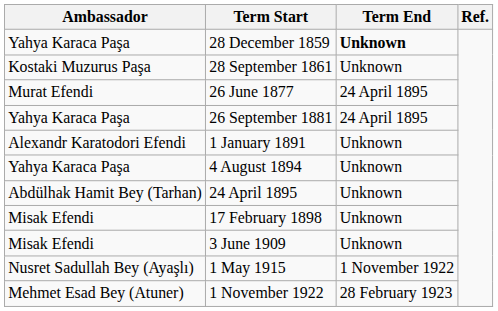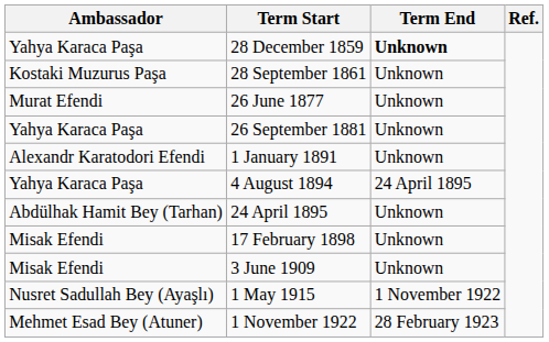 <table class="wikitable">
 <tr>
 <th>Ambassador</th>
 <th>Term Start</th>
 <th>Term End</th>
 <th>Ref.</th>
 </tr>
 <tr>
 <td>Yahya Karaca Paşa</td>
 <td>28 December 1859</td>
 <td><strong>Unknown</strong></td>
 <td rowspan="11"></td>
 </tr>
 <tr>
 <td>Kostaki Muzurus Paşa</td>
 <td>28 September 1861</td>
 <td>Unknown</td>
 </tr>
 <tr>
 <td>Murat Efendi</td>
 <td>26 June 1877</td>
-<td>24 April 1895</td>
+<td>Unknown</td>
 </tr>
 <tr>
 <td>Yahya Karaca Paşa</td>
 <td>26 September 1881</td>
-<td>24 April 1895</td>
+<td>Unknown</td>
 </tr>
 <tr>
 <td>Alexandr Karatodori Efendi</td>
 <td>1 January 1891</td>
 <td>Unknown</td>
 </tr>
 <tr>
 <td>Yahya Karaca Paşa</td>
 <td>4 August 1894</td>
-<td>Unknown</td>
+<td>24 April 1895</td>
 </tr>
 <tr>
 <td>Abdülhak Hamit Bey (Tarhan)</td>
 <td>24 April 1895</td>
 <td>Unknown</td>
 </tr>
 <tr>
 <td>Misak Efendi</td>
 <td>17 February 1898</td>
 <td>Unknown</td>
 </tr>
 <tr>
 <td>Misak Efendi</td>
 <td>3 June 1909</td>
 <td>Unknown</td>
 </tr>
 <tr>
 <td>Nusret Sadullah Bey (Ayaşlı)</td>
 <td>1 May 1915</td>
 <td>1 November 1922</td>
 </tr>
 <tr>
 <td>Mehmet Esad Bey (Atuner)</td>
 <td>1 November 1922</td>
 <td>28 February 1923</td>
 </tr>
 </table>
